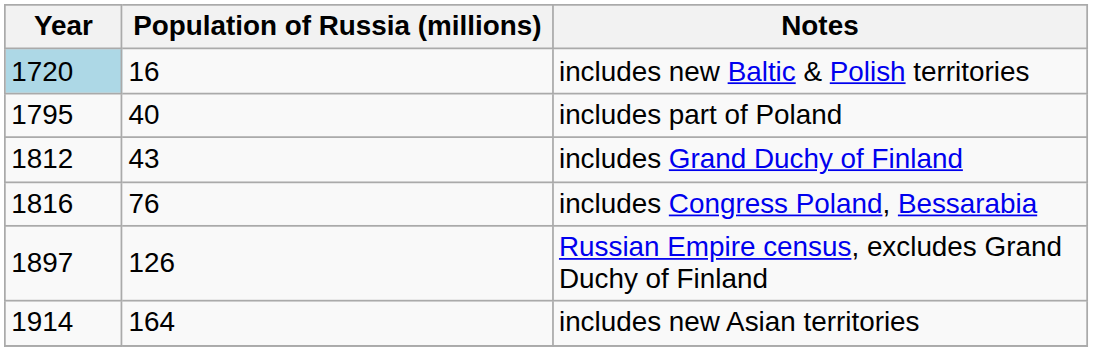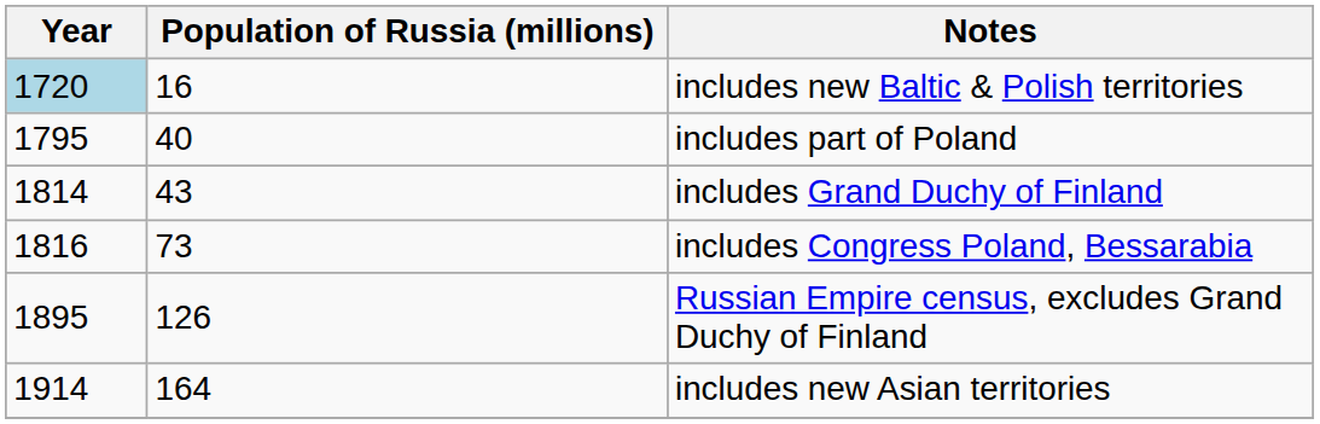 <table class="wikitable">
 <tr>
 <th width="60">Year</th>
 <th width="240pt">Population of Russia (millions)</th>
 <th width="300pt">Notes</th>
 </tr>
 <tr>
 <td style="background: lightblue;">1720</td>
 <td>16</td>
 <td>includes new <a href='#'>Baltic</a> & <a href='#'>Polish</a> territories</td>
 </tr>
 <tr>
 <td>1795</td>
 <td>40</td>
 <td>includes part of Poland</td>
 </tr>
 <tr>
-<td>1812</td>
+<td>1814</td>
 <td>43</td>
 <td>includes <a href='#'>Grand Duchy of Finland</a></td>
 </tr>
 <tr>
 <td>1816</td>
-<td>76</td>
+<td>73</td>
 <td>includes <a href='#'>Congress Poland</a>, <a href='#'>Bessarabia</a></td>
 </tr>
 <tr>
-<td>1897</td>
+<td>1895</td>
 <td>126</td>
 <td><a href='#'>Russian Empire census</a>, excludes Grand Duchy of Finland</td>
 </tr>
 <tr>
 <td>1914</td>
 <td>164</td>
 <td>includes new Asian territories</td>
 </tr>
 <tr>
 </tr>
 </table>
